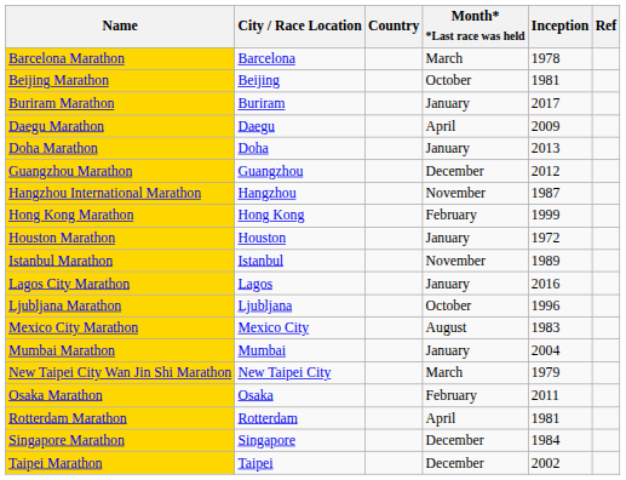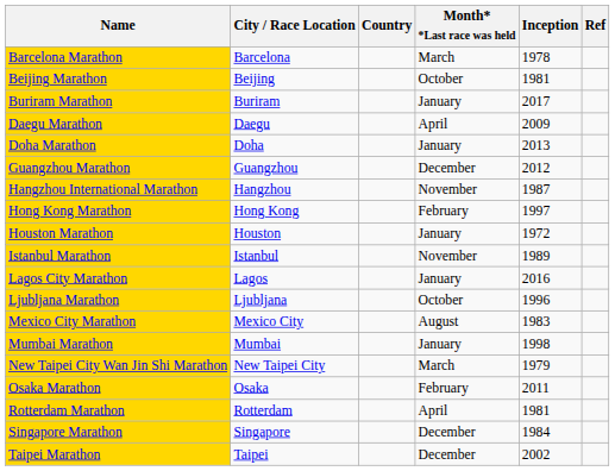 <table class="wikitable sortable">
 <tr>
 <th>Name</th>
 <th>City / Race Location</th>
 <th>Country</th>
 <th>Month*<br><sub>*Last race was held</sub></th>
 <th>Inception</th>
 <th>Ref</th>
 </tr>
 <tr>
 <td bgcolor="gold"><a href='#'>Barcelona Marathon</a></td>
 <td><a href='#'>Barcelona</a></td>
 <td></td>
 <td>March</td>
 <td>1978</td>
 <td></td>
 </tr>
 <tr>
 <td bgcolor="gold"><a href='#'>Beijing Marathon</a></td>
 <td><a href='#'>Beijing</a></td>
 <td></td>
 <td>October</td>
 <td>1981</td>
 <td></td>
 </tr>
 <tr>
 <td bgcolor="gold"><a href='#'>Buriram Marathon</a></td>
 <td><a href='#'>Buriram</a></td>
 <td></td>
 <td>January</td>
 <td>2017</td>
 <td></td>
 </tr>
 <tr>
 <td bgcolor="gold"><a href='#'>Daegu Marathon</a></td>
 <td><a href='#'>Daegu</a></td>
 <td></td>
 <td>April</td>
 <td>2009</td>
 <td></td>
 </tr>
 <tr>
 <td bgcolor="gold"><a href='#'>Doha Marathon</a></td>
 <td><a href='#'>Doha</a></td>
 <td></td>
 <td>January</td>
 <td>2013</td>
 <td></td>
 </tr>
 <tr>
 <td bgcolor="gold"><a href='#'>Guangzhou Marathon</a></td>
 <td><a href='#'>Guangzhou</a></td>
 <td></td>
 <td>December</td>
 <td>2012</td>
 <td></td>
 </tr>
 <tr>
 <td bgcolor="gold"><a href='#'>Hangzhou International Marathon</a></td>
 <td><a href='#'>Hangzhou</a></td>
 <td></td>
 <td>November</td>
 <td>1987</td>
 <td></td>
 </tr>
 <tr>
 <td bgcolor="gold"><a href='#'>Hong Kong Marathon</a></td>
 <td><a href='#'>Hong Kong</a></td>
 <td></td>
 <td>February</td>
-<td>1999</td>
+<td>1997</td>
 <td></td>
 </tr>
 <tr>
 <td bgcolor="gold"><a href='#'>Houston Marathon</a></td>
 <td><a href='#'>Houston</a></td>
 <td></td>
 <td>January</td>
 <td>1972</td>
 <td></td>
 </tr>
 <tr>
 <td bgcolor="gold"><a href='#'>Istanbul Marathon</a></td>
 <td><a href='#'>Istanbul</a></td>
 <td></td>
 <td>November</td>
 <td>1989</td>
 <td></td>
 </tr>
 <tr>
 <td bgcolor="gold"><a href='#'>Lagos City Marathon</a></td>
 <td><a href='#'>Lagos</a></td>
 <td></td>
 <td>January</td>
 <td>2016</td>
 <td></td>
 </tr>
 <tr>
 <td bgcolor="gold"><a href='#'>Ljubljana Marathon</a></td>
 <td><a href='#'>Ljubljana</a></td>
 <td></td>
 <td>October</td>
 <td>1996</td>
 <td></td>
 </tr>
 <tr>
 <td bgcolor="gold"><a href='#'>Mexico City Marathon</a></td>
 <td><a href='#'>Mexico City</a></td>
 <td></td>
 <td>August</td>
 <td>1983</td>
 <td></td>
 </tr>
 <tr>
 <td bgcolor="gold"><a href='#'>Mumbai Marathon</a></td>
 <td><a href='#'>Mumbai</a></td>
 <td></td>
 <td>January</td>
-<td>2004</td>
+<td>1998</td>
 <td></td>
 </tr>
 <tr>
 <td bgcolor="gold"><a href='#'>New Taipei City Wan Jin Shi Marathon</a></td>
 <td><a href='#'>New Taipei City</a></td>
 <td></td>
 <td>March</td>
 <td>1979</td>
 <td></td>
 </tr>
 <tr>
 <td bgcolor="gold"><a href='#'>Osaka Marathon</a></td>
 <td><a href='#'>Osaka</a></td>
 <td></td>
 <td>February</td>
 <td>2011</td>
 <td></td>
 </tr>
 <tr>
 <td bgcolor="gold"><a href='#'>Rotterdam Marathon</a></td>
 <td><a href='#'>Rotterdam</a></td>
 <td></td>
 <td>April</td>
 <td>1981</td>
 <td></td>
 </tr>
 <tr>
 <td bgcolor="gold"><a href='#'>Singapore Marathon</a></td>
 <td><a href='#'>Singapore</a></td>
 <td></td>
 <td>December</td>
 <td>1984</td>
 <td></td>
 </tr>
 <tr>
 <td bgcolor="gold"><a href='#'>Taipei Marathon</a></td>
 <td><a href='#'>Taipei</a></td>
 <td></td>
 <td>December</td>
 <td>2002</td>
 <td></td>
 </tr>
 </table>
